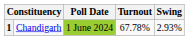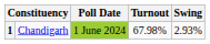 <table class="wikitable sortable" style="text-align:center;">
 <tr>
 <th colspan="2">Constituency</th>
 <th>Poll Date</th>
 <th>Turnout</th>
 <th>Swing</th>
 </tr>
 <tr>
 <th>1</th>
 <td><a href='#'>Chandigarh</a></td>
 <td bgcolor="#9ACD32">1 June 2024</td>
-<td>67.78%</td>
+<td>67.98%</td>
 <td>2.93%</td>
 </tr>
 </table>
